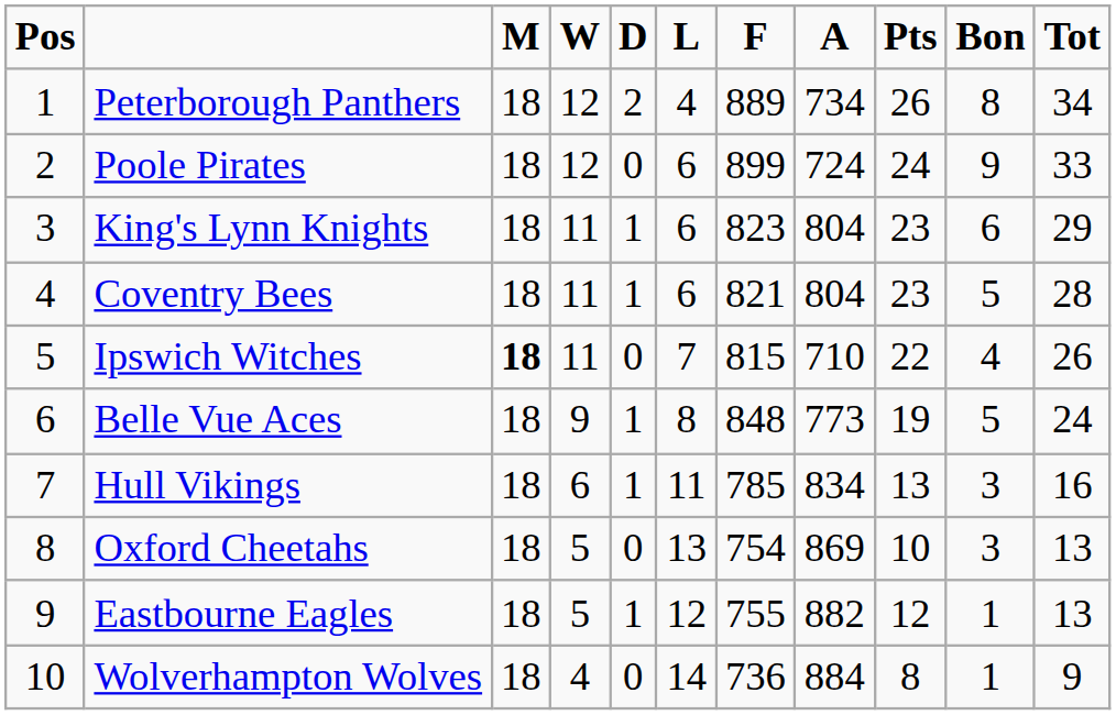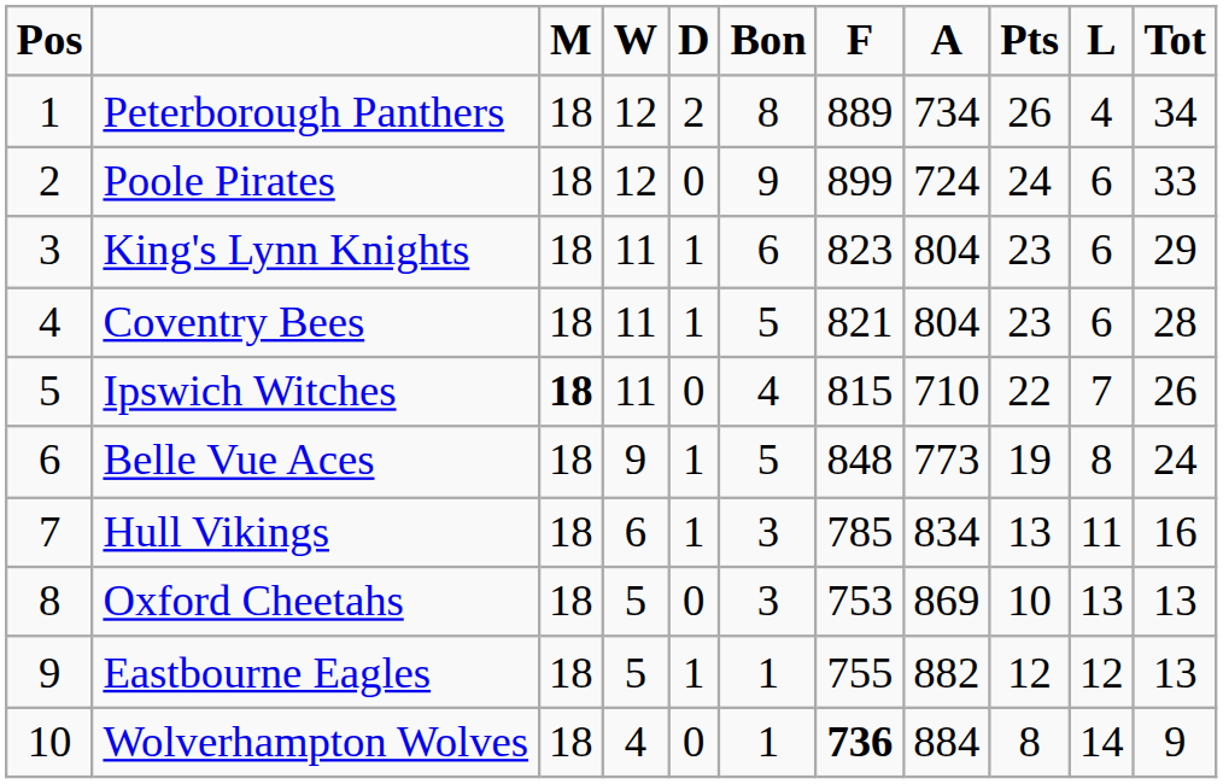 <table class="wikitable">
 <tr align="center">
 <td><strong>Pos</strong></td>
 <td></td>
 <td><strong>M</strong></td>
 <td><strong>W</strong></td>
 <td><strong>D</strong></td>
-<td><strong>L</strong></td>
+<td><strong>Bon</strong></td>
 <td><strong>F</strong></td>
 <td><strong>A</strong></td>
 <td><strong>Pts</strong></td>
-<td><strong>Bon</strong></td>
+<td><strong>L</strong></td>
 <td><strong>Tot</strong></td>
 </tr>
 <tr align="center">
 <td>1</td>
 <td align="left"><a href='#'>Peterborough Panthers</a></td>
 <td>18</td>
 <td>12</td>
 <td>2</td>
-<td>4</td>
+<td>8</td>
 <td>889</td>
 <td>734</td>
 <td>26</td>
-<td>8</td>
+<td>4</td>
 <td>34</td>
 </tr>
 <tr align="center">
 <td>2</td>
 <td align="left"><a href='#'>Poole Pirates</a></td>
 <td>18</td>
 <td>12</td>
 <td>0</td>
-<td>6</td>
+<td>9</td>
 <td>899</td>
 <td>724</td>
 <td>24</td>
-<td>9</td>
+<td>6</td>
 <td>33</td>
 </tr>
 <tr align="center">
 <td>3</td>
 <td align="left"><a href='#'>King's Lynn Knights</a></td>
 <td>18</td>
 <td>11</td>
 <td>1</td>
 <td>6</td>
 <td>823</td>
 <td>804</td>
 <td>23</td>
 <td>6</td>
 <td>29</td>
 </tr>
 <tr align="center">
 <td>4</td>
 <td align="left"><a href='#'>Coventry Bees</a></td>
 <td>18</td>
 <td>11</td>
 <td>1</td>
-<td>6</td>
+<td>5</td>
 <td>821</td>
 <td>804</td>
 <td>23</td>
-<td>5</td>
+<td>6</td>
 <td>28</td>
 </tr>
 <tr align="center">
 <td>5</td>
 <td align="left"><a href='#'>Ipswich Witches</a></td>
 <td><strong>18</strong></td>
 <td>11</td>
 <td>0</td>
-<td>7</td>
+<td>4</td>
 <td>815</td>
 <td>710</td>
 <td>22</td>
-<td>4</td>
+<td>7</td>
 <td>26</td>
 </tr>
 <tr align="center">
 <td>6</td>
 <td align="left"><a href='#'>Belle Vue Aces</a></td>
 <td>18</td>
 <td>9</td>
 <td>1</td>
-<td>8</td>
+<td>5</td>
 <td>848</td>
 <td>773</td>
 <td>19</td>
-<td>5</td>
+<td>8</td>
 <td>24</td>
 </tr>
 <tr align="center">
 <td>7</td>
 <td align="left"><a href='#'>Hull Vikings</a></td>
 <td>18</td>
 <td>6</td>
 <td>1</td>
-<td>11</td>
+<td>3</td>
 <td>785</td>
 <td>834</td>
 <td>13</td>
-<td>3</td>
+<td>11</td>
 <td>16</td>
 </tr>
 <tr align="center">
 <td>8</td>
 <td align="left"><a href='#'>Oxford Cheetahs</a></td>
 <td>18</td>
 <td>5</td>
 <td>0</td>
-<td>13</td>
-<td>754</td>
+<td>3</td>
+<td>753</td>
 <td>869</td>
 <td>10</td>
-<td>3</td>
+<td>13</td>
 <td>13</td>
 </tr>
 <tr align="center">
 <td>9</td>
 <td align="left"><a href='#'>Eastbourne Eagles</a></td>
 <td>18</td>
 <td>5</td>
 <td>1</td>
-<td>12</td>
+<td>1</td>
 <td>755</td>
 <td>882</td>
 <td>12</td>
-<td>1</td>
+<td>12</td>
 <td>13</td>
 </tr>
 <tr align="center">
 <td>10</td>
 <td align="left"><a href='#'>Wolverhampton Wolves</a></td>
 <td>18</td>
 <td>4</td>
 <td>0</td>
-<td>14</td>
-<td>736</td>
+<td>1</td>
+<td><strong>736</strong></td>
 <td>884</td>
 <td>8</td>
-<td>1</td>
+<td>14</td>
 <td>9</td>
 </tr>
 </table>
